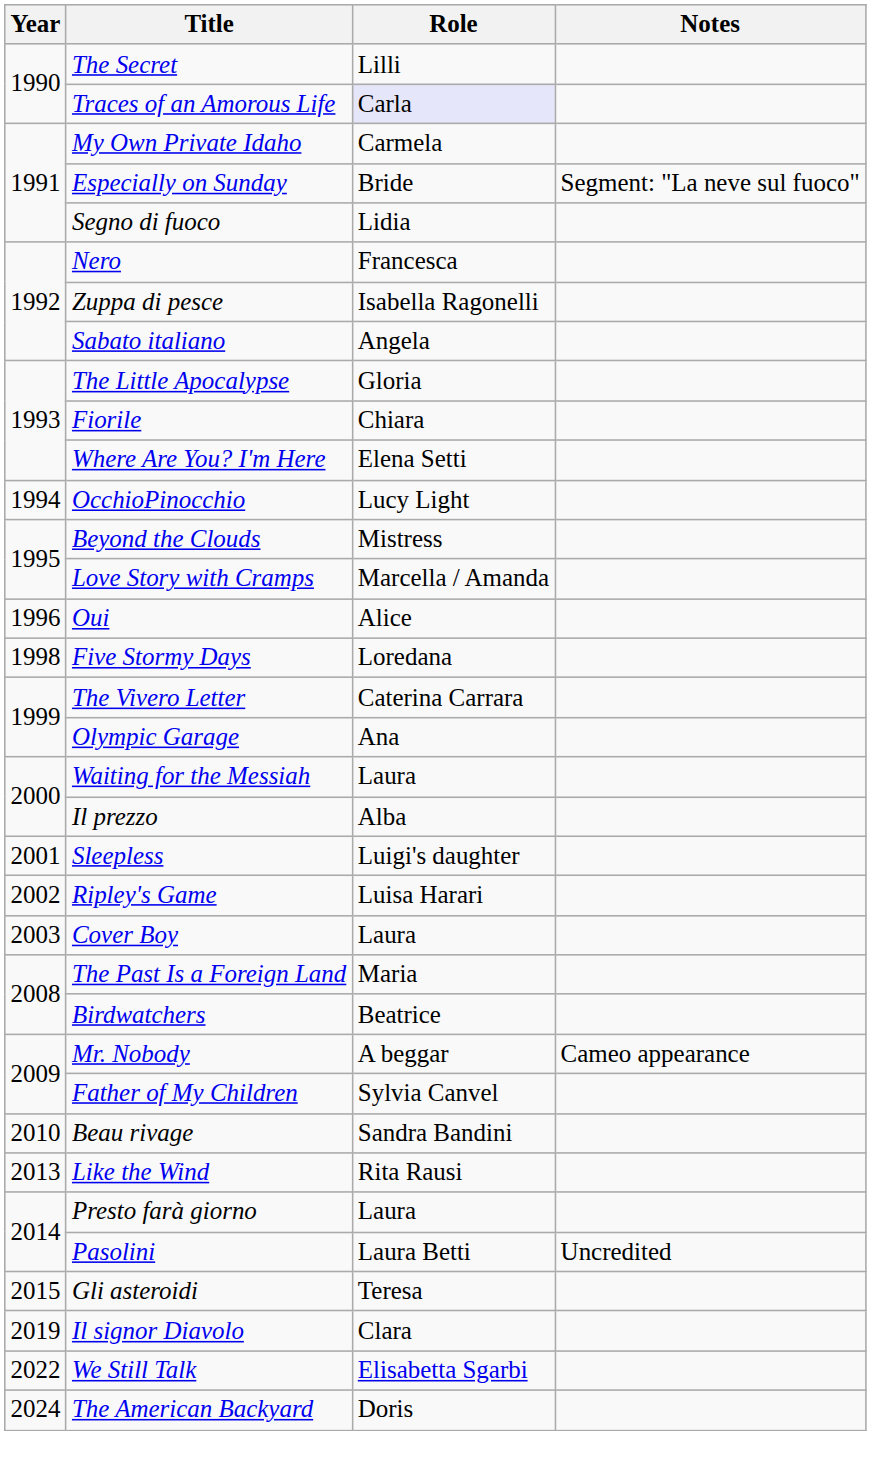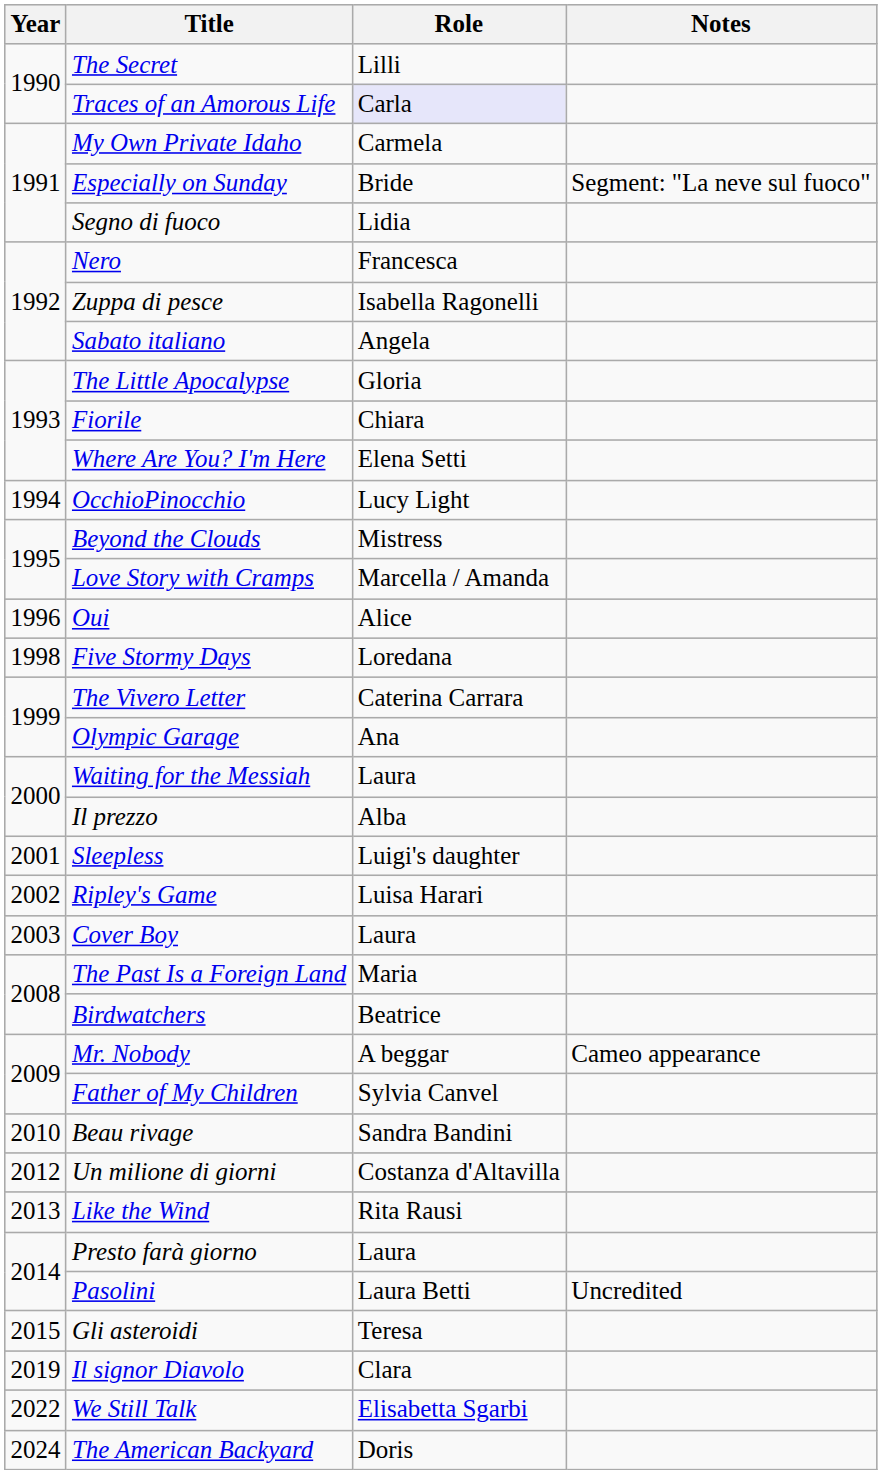 <table class="wikitable sortable">
 <tr>
 <th>Year</th>
 <th>Title</th>
 <th>Role</th>
 <th class="unsortable">Notes</th>
 </tr>
 <tr>
 <td rowspan=2>1990</td>
 <td><em><a href='#'>The Secret</a></em></td>
 <td>Lilli</td>
 <td></td>
 </tr>
 <tr>
 <td><em><a href='#'>Traces of an Amorous Life</a></em></td>
 <td style="background: lavender;">Carla</td>
 <td></td>
 </tr>
 <tr>
 <td rowspan=3>1991</td>
 <td><em><a href='#'>My Own Private Idaho</a></em></td>
 <td>Carmela</td>
 <td></td>
 </tr>
 <tr>
 <td><em><a href='#'>Especially on Sunday</a></em></td>
 <td>Bride</td>
 <td>Segment: "La neve sul fuoco"</td>
 </tr>
 <tr>
 <td><em>Segno di fuoco</em></td>
 <td>Lidia</td>
 <td></td>
 </tr>
 <tr>
 <td rowspan=3>1992</td>
 <td><em><a href='#'>Nero</a></em></td>
 <td>Francesca</td>
 <td></td>
 </tr>
 <tr>
 <td><em>Zuppa di pesce</em></td>
 <td>Isabella Ragonelli</td>
 <td></td>
 </tr>
 <tr>
 <td><em><a href='#'>Sabato italiano</a></em></td>
 <td>Angela</td>
 <td></td>
 </tr>
 <tr>
 <td rowspan=3>1993</td>
 <td><em><a href='#'>The Little Apocalypse</a></em></td>
 <td>Gloria</td>
 <td></td>
 </tr>
 <tr>
 <td><em><a href='#'>Fiorile</a></em></td>
 <td>Chiara</td>
 <td></td>
 </tr>
 <tr>
 <td><em><a href='#'>Where Are You? I'm Here</a></em></td>
 <td>Elena Setti</td>
 <td></td>
 </tr>
 <tr>
 <td>1994</td>
 <td><em><a href='#'>OcchioPinocchio</a></em></td>
 <td>Lucy Light</td>
 <td></td>
 </tr>
 <tr>
 <td rowspan=2>1995</td>
 <td><em><a href='#'>Beyond the Clouds</a></em></td>
 <td>Mistress</td>
 <td></td>
 </tr>
 <tr>
 <td><em><a href='#'>Love Story with Cramps</a></em></td>
 <td>Marcella / Amanda</td>
 <td></td>
 </tr>
 <tr>
 <td>1996</td>
 <td><em><a href='#'>Oui</a></em></td>
 <td>Alice</td>
 <td></td>
 </tr>
 <tr>
 <td>1998</td>
 <td><em><a href='#'>Five Stormy Days</a></em></td>
 <td>Loredana</td>
 <td></td>
 </tr>
 <tr>
 <td rowspan=2>1999</td>
 <td><em><a href='#'>The Vivero Letter</a></em></td>
 <td>Caterina Carrara</td>
 <td></td>
 </tr>
 <tr>
 <td><em><a href='#'>Olympic Garage</a></em></td>
 <td>Ana</td>
 <td></td>
 </tr>
 <tr>
 <td rowspan=2>2000</td>
 <td><em><a href='#'>Waiting for the Messiah</a></em></td>
 <td>Laura</td>
 <td></td>
 </tr>
 <tr>
 <td><em>Il prezzo</em></td>
 <td>Alba</td>
 <td></td>
 </tr>
 <tr>
 <td>2001</td>
 <td><em><a href='#'>Sleepless</a></em></td>
 <td>Luigi's daughter</td>
 <td></td>
 </tr>
 <tr>
 <td>2002</td>
 <td><em><a href='#'>Ripley's Game</a></em></td>
 <td>Luisa Harari</td>
 <td></td>
 </tr>
 <tr>
 <td>2003</td>
 <td><em><a href='#'>Cover Boy</a></em></td>
 <td>Laura</td>
 <td></td>
 </tr>
 <tr>
 <td rowspan=2>2008</td>
 <td><em><a href='#'>The Past Is a Foreign Land</a></em></td>
 <td>Maria</td>
 <td></td>
 </tr>
 <tr>
 <td><em><a href='#'>Birdwatchers</a></em></td>
 <td>Beatrice</td>
 <td></td>
 </tr>
 <tr>
 <td rowspan=2>2009</td>
 <td><em><a href='#'>Mr. Nobody</a></em></td>
 <td>A beggar</td>
 <td>Cameo appearance</td>
 </tr>
 <tr>
 <td><em><a href='#'>Father of My Children</a></em></td>
 <td>Sylvia Canvel</td>
 <td></td>
 </tr>
 <tr>
 <td>2010</td>
 <td><em>Beau rivage</em></td>
 <td>Sandra Bandini</td>
 <td></td>
 </tr>
 <tr>
+<td>2012</td>
+<td><em>Un milione di giorni</em></td>
+<td>Costanza d'Altavilla</td>
+<td></td>
+</tr>
+<tr>
 <td>2013</td>
 <td><em><a href='#'>Like the Wind</a></em></td>
 <td>Rita Rausi</td>
 <td></td>
 </tr>
 <tr>
 <td rowspan=2>2014</td>
 <td><em>Presto farà giorno</em></td>
 <td>Laura</td>
 <td></td>
 </tr>
 <tr>
 <td><em><a href='#'>Pasolini</a></em></td>
 <td>Laura Betti</td>
 <td>Uncredited</td>
 </tr>
 <tr>
 <td>2015</td>
 <td><em>Gli asteroidi</em></td>
 <td>Teresa</td>
 <td></td>
 </tr>
 <tr>
 <td>2019</td>
 <td><em><a href='#'>Il signor Diavolo</a></em></td>
 <td>Clara</td>
 <td></td>
 </tr>
 <tr>
 <td>2022</td>
 <td><em><a href='#'>We Still Talk</a></em></td>
 <td><a href='#'>Elisabetta Sgarbi</a></td>
 <td></td>
 </tr>
 <tr>
 <td>2024</td>
 <td><em><a href='#'>The American Backyard</a></em></td>
 <td>Doris</td>
 <td></td>
 </tr>
 </table>
